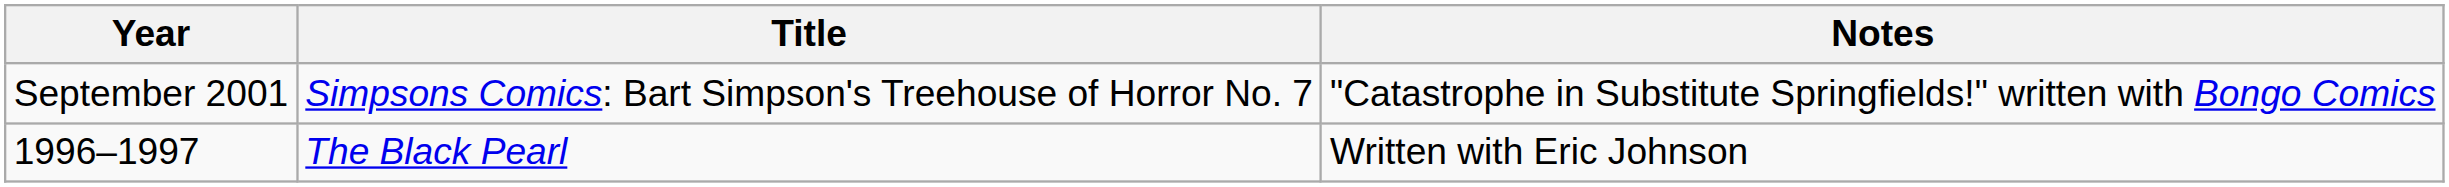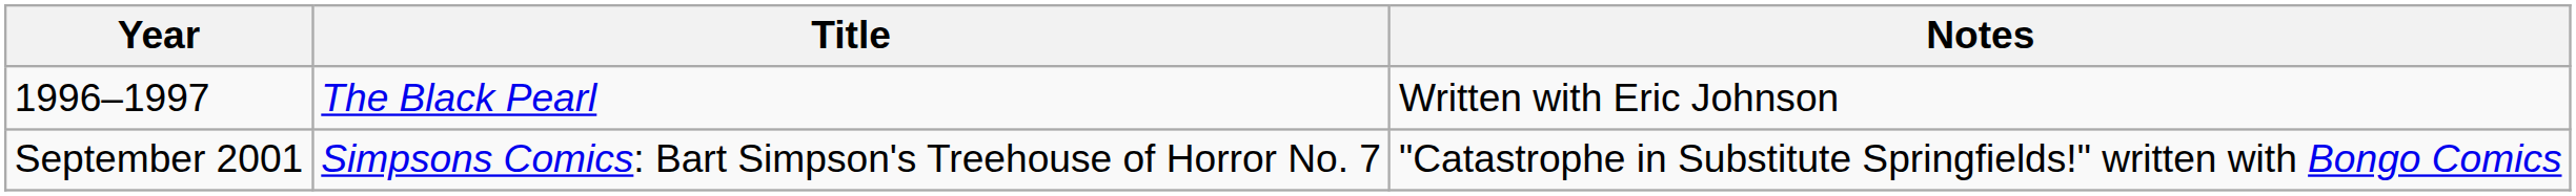 <table class="wikitable">
 <tr>
 <th>Year</th>
 <th>Title</th>
 <th class="unsortable">Notes</th>
 </tr>
 <tr>
+<td>1996–1997</td>
+<td><em><a href='#'>The Black Pearl</a></em></td>
+<td>Written with Eric Johnson</td>
+</tr>
+<tr>
 <td>September 2001</td>
 <td><em><a href='#'>Simpsons Comics</a></em>: Bart Simpson's Treehouse of Horror No. 7</td>
 <td>"Catastrophe in Substitute Springfields!" written with <em><a href='#'>Bongo Comics</a></em></td>
 </tr>
-<tr>
-<td>1996–1997</td>
-<td><em><a href='#'>The Black Pearl</a></em></td>
-<td>Written with Eric Johnson</td>
-</tr>
 </table>
